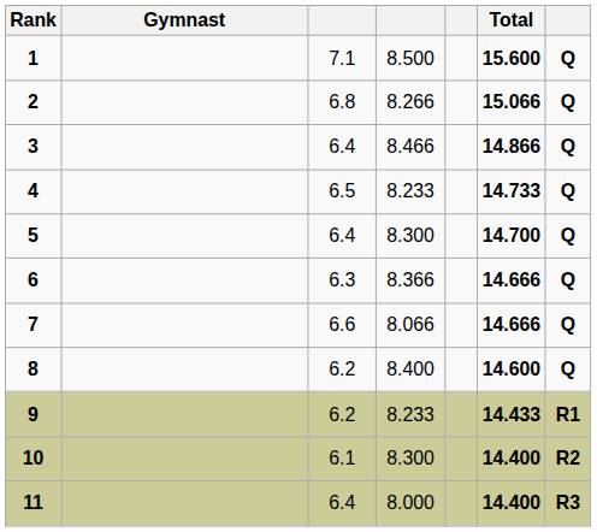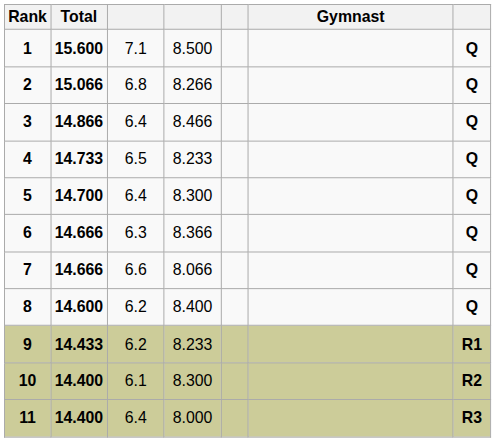 <table style="text-align:center;" class="wikitable sortable">
 <tr>
 <th scope="col" style="width:15px;">Rank</th>
-<th scope="col" style="width:200px;">Gymnast</th>
+<th scope="col" style="width:50px;">Total</th>
 <th scope="col" style="width:50px;"><small></small></th>
 <th scope="col" style="width:50px;"><small></small></th>
 <th scope="col" style="width:20px;"><small></small></th>
-<th scope="col" style="width:50px;">Total</th>
+<th scope="col" style="width:200px;">Gymnast</th>
 <th scope="col" style="width:30px;"></th>
 </tr>
 <tr>
 <td scope="row" style="text-align:center"><strong>1</strong></td>
-<td style="height:30px; text-align:left;"></td>
+<td><strong>15.600</strong></td>
 <td>7.1</td>
 <td>8.500</td>
 <td></td>
-<td><strong>15.600</strong></td>
+<td style="height:30px; text-align:left;"></td>
 <td><strong>Q</strong></td>
 </tr>
 <tr>
 <td scope="row" style="text-align:center"><strong>2</strong></td>
-<td style="height:30px; text-align:left;"></td>
+<td><strong>15.066</strong></td>
 <td>6.8</td>
 <td>8.266</td>
 <td></td>
-<td><strong>15.066</strong></td>
+<td style="height:30px; text-align:left;"></td>
 <td><strong>Q</strong></td>
 </tr>
 <tr>
 <td scope="row" style="text-align:center"><strong>3</strong></td>
-<td style="height:30px; text-align:left;"></td>
+<td><strong>14.866</strong></td>
 <td>6.4</td>
 <td>8.466</td>
 <td></td>
-<td><strong>14.866</strong></td>
+<td style="height:30px; text-align:left;"></td>
 <td><strong>Q</strong></td>
 </tr>
 <tr>
 <td scope="row" style="text-align:center"><strong>4</strong></td>
-<td style="height:30px; text-align:left;"></td>
+<td><strong>14.733</strong></td>
 <td>6.5</td>
 <td>8.233</td>
 <td></td>
-<td><strong>14.733</strong></td>
+<td style="height:30px; text-align:left;"></td>
 <td><strong>Q</strong></td>
 </tr>
 <tr>
 <td scope="row" style="text-align:center"><strong>5</strong></td>
-<td style="height:30px; text-align:left;"></td>
+<td><strong>14.700</strong></td>
 <td>6.4</td>
 <td>8.300</td>
 <td></td>
-<td><strong>14.700</strong></td>
+<td style="height:30px; text-align:left;"></td>
 <td><strong>Q</strong></td>
 </tr>
 <tr>
 <td scope="row" style="text-align:center"><strong>6</strong></td>
-<td style="height:30px; text-align:left;"></td>
+<td><strong>14.666</strong></td>
 <td>6.3</td>
 <td>8.366</td>
 <td></td>
-<td><strong>14.666</strong></td>
+<td style="height:30px; text-align:left;"></td>
 <td><strong>Q</strong></td>
 </tr>
 <tr>
 <td scope="row" style="text-align:center"><strong>7</strong></td>
-<td style="height:30px; text-align:left;"></td>
+<td><strong>14.666</strong></td>
 <td>6.6</td>
 <td>8.066</td>
 <td></td>
-<td><strong>14.666</strong></td>
+<td style="height:30px; text-align:left;"></td>
 <td><strong>Q</strong></td>
 </tr>
 <tr>
 <td scope="row" style="text-align:center"><strong>8</strong></td>
-<td style="height:30px; text-align:left;"></td>
+<td><strong>14.600</strong></td>
 <td>6.2</td>
 <td>8.400</td>
 <td></td>
-<td><strong>14.600</strong></td>
+<td style="height:30px; text-align:left;"></td>
 <td><strong>Q</strong></td>
 </tr>
 <tr style="background:#cccc99;">
 <td scope="row" style="text-align:center"><strong>9</strong></td>
-<td style="height:30px; text-align:left;"></td>
+<td><strong>14.433</strong></td>
 <td>6.2</td>
 <td>8.233</td>
 <td></td>
-<td><strong>14.433</strong></td>
+<td style="height:30px; text-align:left;"></td>
 <td><strong>R1</strong></td>
 </tr>
 <tr style="background:#cccc99;">
 <td scope="row" style="text-align:center"><strong>10</strong></td>
-<td style="height:30px; text-align:left;"></td>
+<td><strong>14.400</strong></td>
 <td>6.1</td>
 <td>8.300</td>
 <td></td>
-<td><strong>14.400</strong></td>
+<td style="height:30px; text-align:left;"></td>
 <td><strong>R2</strong></td>
 </tr>
 <tr style="background:#cccc99;">
 <td scope="row" style="text-align:center"><strong>11</strong></td>
-<td style="height:30px; text-align:left;"></td>
+<td><strong>14.400</strong></td>
 <td>6.4</td>
 <td>8.000</td>
 <td></td>
-<td><strong>14.400</strong></td>
+<td style="height:30px; text-align:left;"></td>
 <td><strong>R3</strong></td>
 </tr>
 </table>
